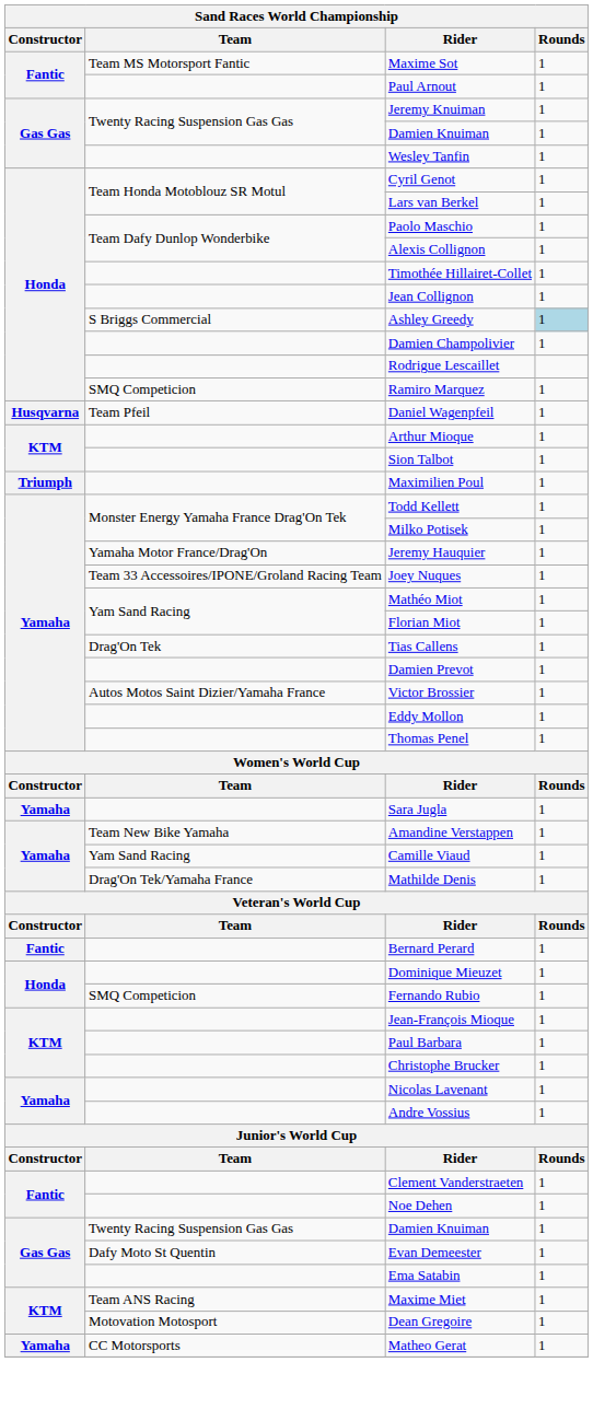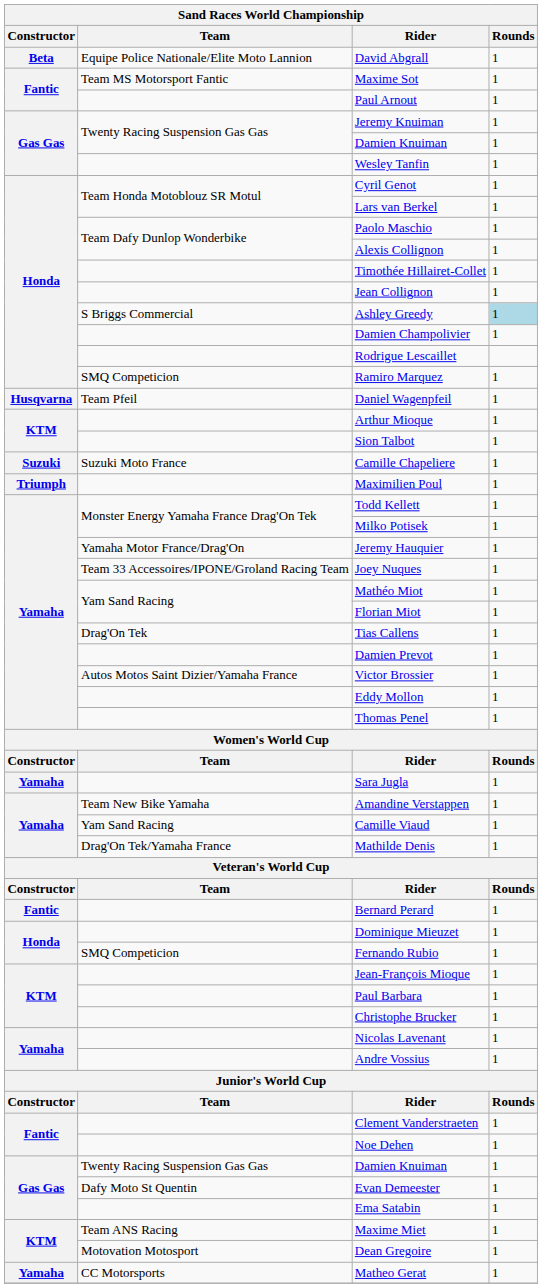 <table class="wikitable" style="font-size: 85%">
 <tr>
 <th colspan=4>Sand Races World Championship</th>
 </tr>
 <tr>
 <th>Constructor</th>
 <th>Team</th>
 <th>Rider</th>
 <th>Rounds</th>
+</tr>
+<tr>
+<th><a href='#'>Beta</a></th>
+<td>Equipe Police Nationale/Elite Moto Lannion</td>
+<td> <a href='#'>David Abgrall</a></td>
+<td>1</td>
 </tr>
 <tr>
 <th rowspan=2><a href='#'>Fantic</a></th>
 <td>Team MS Motorsport Fantic</td>
 <td> <a href='#'>Maxime Sot</a></td>
 <td>1</td>
 </tr>
 <tr>
 <td></td>
 <td> <a href='#'>Paul Arnout</a></td>
 <td>1</td>
 </tr>
 <tr>
 <th rowspan=3><a href='#'>Gas Gas</a></th>
 <td rowspan=2>Twenty Racing Suspension Gas Gas</td>
 <td> <a href='#'>Jeremy Knuiman</a></td>
 <td>1</td>
 </tr>
 <tr>
 <td> <a href='#'>Damien Knuiman</a></td>
 <td>1</td>
 </tr>
 <tr>
 <td></td>
 <td> <a href='#'>Wesley Tanfin</a></td>
 <td>1</td>
 </tr>
 <tr>
 <th rowspan=10><a href='#'>Honda</a></th>
 <td rowspan=2>Team Honda Motoblouz SR Motul</td>
 <td> <a href='#'>Cyril Genot</a></td>
 <td>1</td>
 </tr>
 <tr>
 <td> <a href='#'>Lars van Berkel</a></td>
 <td>1</td>
 </tr>
 <tr>
 <td rowspan=2>Team Dafy Dunlop Wonderbike</td>
 <td> <a href='#'>Paolo Maschio</a></td>
 <td>1</td>
 </tr>
 <tr>
 <td> <a href='#'>Alexis Collignon</a></td>
 <td>1</td>
 </tr>
 <tr>
 <td></td>
 <td> <a href='#'>Timothée Hillairet-Collet</a></td>
 <td>1</td>
 </tr>
 <tr>
 <td></td>
 <td> <a href='#'>Jean Collignon</a></td>
 <td>1</td>
 </tr>
 <tr>
 <td>S Briggs Commercial</td>
 <td> <a href='#'>Ashley Greedy</a></td>
 <td style="background: lightblue;">1</td>
 </tr>
 <tr>
 <td></td>
 <td> <a href='#'>Damien Champolivier</a></td>
 <td>1</td>
 </tr>
 <tr>
 <td></td>
 <td> <a href='#'>Rodrigue Lescaillet</a></td>
 <td></td>
 </tr>
 <tr>
 <td>SMQ Competicion</td>
 <td> <a href='#'>Ramiro Marquez</a></td>
 <td>1</td>
 </tr>
 <tr>
 <th><a href='#'>Husqvarna</a></th>
 <td>Team Pfeil</td>
 <td> <a href='#'>Daniel Wagenpfeil</a></td>
 <td>1</td>
 </tr>
 <tr>
 <th rowspan=2><a href='#'>KTM</a></th>
 <td></td>
 <td> <a href='#'>Arthur Mioque</a></td>
 <td>1</td>
 </tr>
 <tr>
 <td></td>
 <td> <a href='#'>Sion Talbot</a></td>
+<td>1</td>
+</tr>
+<tr>
+<th><a href='#'>Suzuki</a></th>
+<td>Suzuki Moto France</td>
+<td> <a href='#'>Camille Chapeliere</a></td>
 <td>1</td>
 </tr>
 <tr>
 <th><a href='#'>Triumph</a></th>
 <td></td>
 <td> <a href='#'>Maximilien Poul</a></td>
 <td>1</td>
 </tr>
 <tr>
 <th rowspan=11><a href='#'>Yamaha</a></th>
 <td rowspan=2>Monster Energy Yamaha France Drag'On Tek</td>
 <td> <a href='#'>Todd Kellett</a></td>
 <td>1</td>
 </tr>
 <tr>
 <td> <a href='#'>Milko Potisek</a></td>
 <td>1</td>
 </tr>
 <tr>
 <td>Yamaha Motor France/Drag'On</td>
 <td> <a href='#'>Jeremy Hauquier</a></td>
 <td>1</td>
 </tr>
 <tr>
 <td>Team 33 Accessoires/IPONE/Groland Racing Team</td>
 <td> <a href='#'>Joey Nuques</a></td>
 <td>1</td>
 </tr>
 <tr>
 <td rowspan=2>Yam Sand Racing</td>
 <td> <a href='#'>Mathéo Miot</a></td>
 <td>1</td>
 </tr>
 <tr>
 <td> <a href='#'>Florian Miot</a></td>
 <td>1</td>
 </tr>
 <tr>
 <td>Drag'On Tek</td>
 <td> <a href='#'>Tias Callens</a></td>
 <td>1</td>
 </tr>
 <tr>
 <td></td>
 <td> <a href='#'>Damien Prevot</a></td>
 <td>1</td>
 </tr>
 <tr>
 <td>Autos Motos Saint Dizier/Yamaha France</td>
 <td> <a href='#'>Victor Brossier</a></td>
 <td>1</td>
 </tr>
 <tr>
 <td></td>
 <td> <a href='#'>Eddy Mollon</a></td>
 <td>1</td>
 </tr>
 <tr>
 <td></td>
 <td> <a href='#'>Thomas Penel</a></td>
 <td>1</td>
 </tr>
 <tr>
 <th colspan=4>Women's World Cup</th>
 </tr>
 <tr>
 <th>Constructor</th>
 <th>Team</th>
 <th>Rider</th>
 <th>Rounds</th>
 </tr>
 <tr>
 <th><a href='#'>Yamaha</a></th>
 <td></td>
 <td> <a href='#'>Sara Jugla</a></td>
 <td>1</td>
 </tr>
 <tr>
 <th rowspan=3><a href='#'>Yamaha</a></th>
 <td>Team New Bike Yamaha</td>
 <td> <a href='#'>Amandine Verstappen</a></td>
 <td>1</td>
 </tr>
 <tr>
 <td>Yam Sand Racing</td>
 <td> <a href='#'>Camille Viaud</a></td>
 <td>1</td>
 </tr>
 <tr>
 <td>Drag'On Tek/Yamaha France</td>
 <td> <a href='#'>Mathilde Denis</a></td>
 <td>1</td>
 </tr>
 <tr>
 <th colspan=4>Veteran's World Cup</th>
 </tr>
 <tr>
 <th>Constructor</th>
 <th>Team</th>
 <th>Rider</th>
 <th>Rounds</th>
 </tr>
 <tr>
 <th><a href='#'>Fantic</a></th>
 <td></td>
 <td> <a href='#'>Bernard Perard</a></td>
 <td>1</td>
 </tr>
 <tr>
 <th rowspan=2><a href='#'>Honda</a></th>
 <td></td>
 <td> <a href='#'>Dominique Mieuzet</a></td>
 <td>1</td>
 </tr>
 <tr>
 <td>SMQ Competicion</td>
 <td> <a href='#'>Fernando Rubio</a></td>
 <td>1</td>
 </tr>
 <tr>
 <th rowspan=3><a href='#'>KTM</a></th>
 <td></td>
 <td> <a href='#'>Jean-François Mioque</a></td>
 <td>1</td>
 </tr>
 <tr>
 <td></td>
 <td> <a href='#'>Paul Barbara</a></td>
 <td>1</td>
 </tr>
 <tr>
 <td></td>
 <td> <a href='#'>Christophe Brucker</a></td>
 <td>1</td>
 </tr>
 <tr>
 <th rowspan=2><a href='#'>Yamaha</a></th>
 <td></td>
 <td> <a href='#'>Nicolas Lavenant</a></td>
 <td>1</td>
 </tr>
 <tr>
 <td></td>
 <td> <a href='#'>Andre Vossius</a></td>
 <td>1</td>
 </tr>
 <tr>
 <th colspan=4>Junior's World Cup</th>
 </tr>
 <tr>
 <th>Constructor</th>
 <th>Team</th>
 <th>Rider</th>
 <th>Rounds</th>
 </tr>
 <tr>
 <th rowspan=2><a href='#'>Fantic</a></th>
 <td></td>
 <td> <a href='#'>Clement Vanderstraeten</a></td>
 <td>1</td>
 </tr>
 <tr>
 <td></td>
 <td> <a href='#'>Noe Dehen</a></td>
 <td>1</td>
 </tr>
 <tr>
 <th rowspan=3><a href='#'>Gas Gas</a></th>
 <td>Twenty Racing Suspension Gas Gas</td>
 <td> <a href='#'>Damien Knuiman</a></td>
 <td>1</td>
 </tr>
 <tr>
 <td>Dafy Moto St Quentin</td>
 <td> <a href='#'>Evan Demeester</a></td>
 <td>1</td>
 </tr>
 <tr>
 <td></td>
 <td> <a href='#'>Ema Satabin</a></td>
 <td>1</td>
 </tr>
 <tr>
 <th rowspan=2><a href='#'>KTM</a></th>
 <td>Team ANS Racing</td>
 <td> <a href='#'>Maxime Miet</a></td>
 <td>1</td>
 </tr>
 <tr>
 <td>Motovation Motosport</td>
 <td> <a href='#'>Dean Gregoire</a></td>
 <td>1</td>
 </tr>
 <tr>
 <th><a href='#'>Yamaha</a></th>
 <td>CC Motorsports</td>
 <td> <a href='#'>Matheo Gerat</a></td>
 <td>1</td>
 </tr>
 <tr>
 </tr>
 </table>
